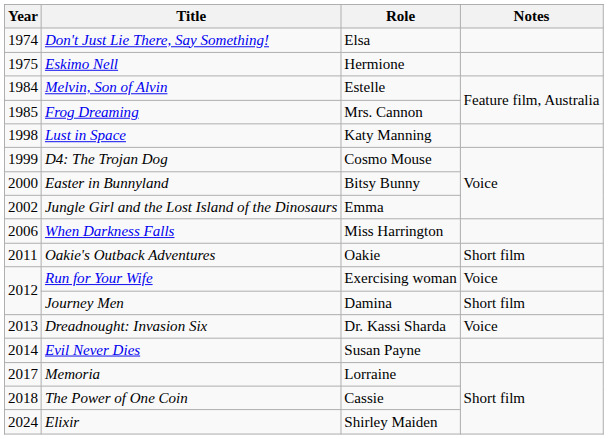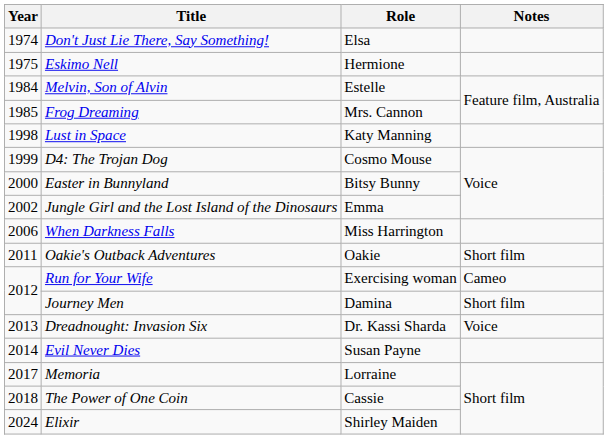 <table class="wikitable sortable">
 <tr>
 <th>Year</th>
 <th>Title</th>
 <th>Role</th>
 <th>Notes</th>
 </tr>
 <tr>
 <td>1974</td>
 <td><em><a href='#'>Don't Just Lie There, Say Something!</a></em></td>
 <td>Elsa</td>
 <td></td>
 </tr>
 <tr>
 <td>1975</td>
 <td><em><a href='#'>Eskimo Nell</a></em></td>
 <td>Hermione</td>
 <td></td>
 </tr>
 <tr>
 <td>1984</td>
 <td><em><a href='#'>Melvin, Son of Alvin</a></em></td>
 <td>Estelle</td>
 <td rowspan="2">Feature film, Australia</td>
 </tr>
 <tr>
 <td>1985</td>
 <td><em><a href='#'>Frog Dreaming</a></em></td>
 <td>Mrs. Cannon</td>
 </tr>
 <tr>
 <td>1998</td>
 <td><em><a href='#'>Lust in Space</a></em></td>
 <td>Katy Manning</td>
 <td></td>
 </tr>
 <tr>
 <td>1999</td>
 <td><em>D4: The Trojan Dog</em></td>
 <td>Cosmo Mouse</td>
 <td rowspan="3">Voice</td>
 </tr>
 <tr>
 <td>2000</td>
 <td><em>Easter in Bunnyland</em></td>
 <td>Bitsy Bunny</td>
 </tr>
 <tr>
 <td>2002</td>
 <td><em>Jungle Girl and the Lost Island of the Dinosaurs</em></td>
 <td>Emma</td>
 </tr>
 <tr>
 <td>2006</td>
 <td><em><a href='#'>When Darkness Falls</a></em></td>
 <td>Miss Harrington</td>
 <td></td>
 </tr>
 <tr>
 <td>2011</td>
 <td><em>Oakie's Outback Adventures</em></td>
 <td>Oakie</td>
 <td>Short film</td>
 </tr>
 <tr>
 <td rowspan=2>2012</td>
 <td><em><a href='#'>Run for Your Wife</a></em></td>
 <td>Exercising woman</td>
-<td>Voice</td>
+<td>Cameo</td>
 </tr>
 <tr>
 <td><em>Journey Men</em></td>
 <td>Damina</td>
 <td>Short film</td>
 </tr>
 <tr>
 <td>2013</td>
 <td><em>Dreadnought: Invasion Six</em></td>
 <td>Dr. Kassi Sharda</td>
 <td>Voice</td>
 </tr>
 <tr>
 <td>2014</td>
 <td><em><a href='#'>Evil Never Dies</a></em></td>
 <td>Susan Payne</td>
 <td></td>
 </tr>
 <tr>
 <td>2017</td>
 <td><em>Memoria</em></td>
 <td>Lorraine</td>
 <td rowspan="3">Short film</td>
 </tr>
 <tr>
 <td>2018</td>
 <td><em>The Power of One Coin</em></td>
 <td>Cassie</td>
 </tr>
 <tr>
 <td>2024</td>
 <td><em>Elixir</em></td>
 <td>Shirley Maiden</td>
 </tr>
 </table>
